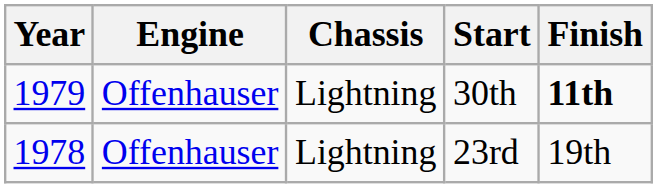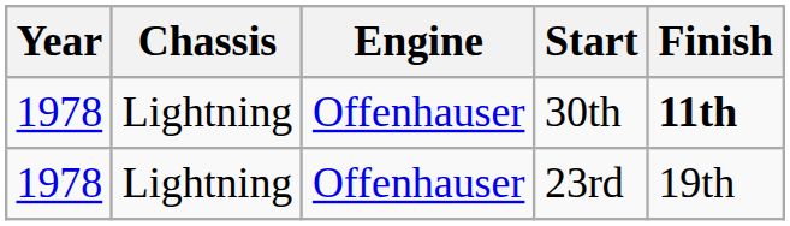 <table class="wikitable" style="font-size: 95%;">
 <tr>
 <th>Year</th>
+<th>Chassis</th>
 <th>Engine</th>
-<th>Chassis</th>
 <th>Start</th>
 <th>Finish</th>
 </tr>
 <tr>
-<td><a href='#'>1979</a></td>
+<td><a href='#'>1978</a></td>
+<td>Lightning</td>
 <td><a href='#'>Offenhauser</a></td>
-<td>Lightning</td>
 <td>30th</td>
 <td><strong>11th</strong></td>
 </tr>
 <tr>
 <td><a href='#'>1978</a></td>
+<td>Lightning</td>
 <td><a href='#'>Offenhauser</a></td>
-<td>Lightning</td>
 <td>23rd</td>
 <td>19th</td>
 </tr>
 </table>
